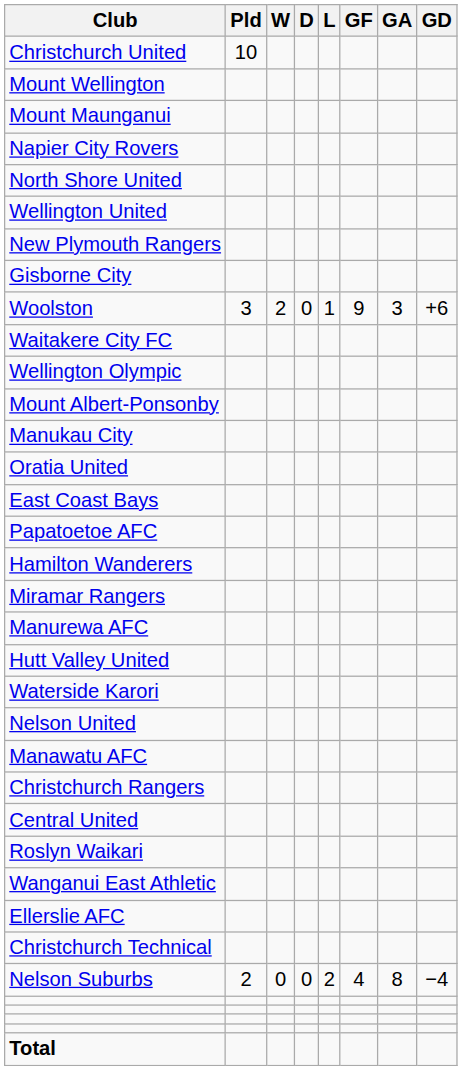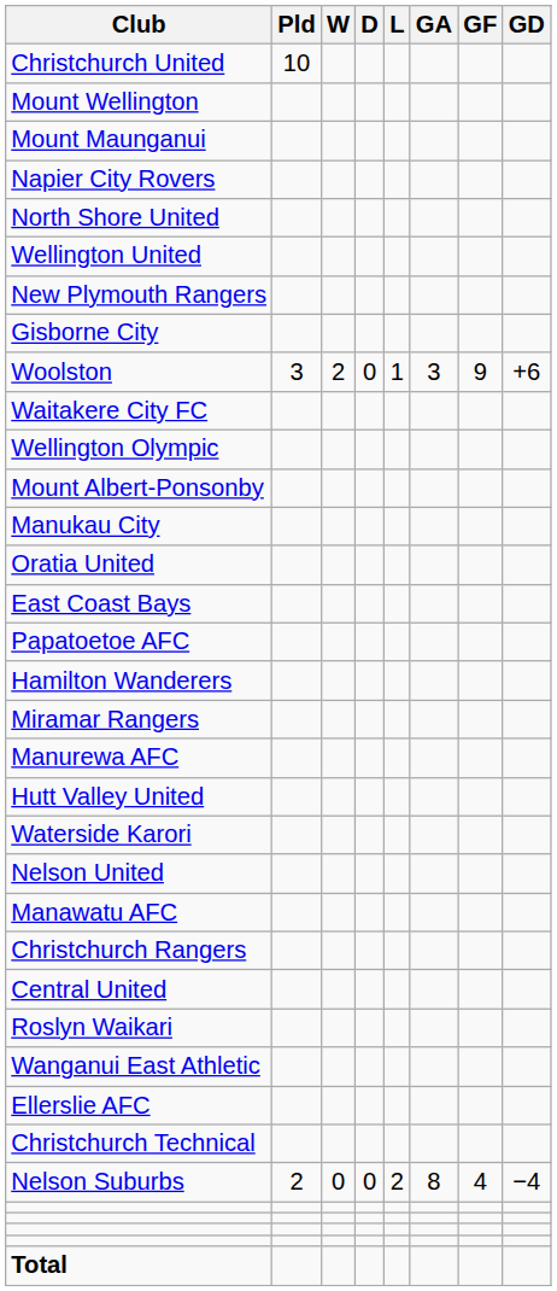 <table class="wikitable sortable" style="text-align:center;">
 <tr>
 <th>Club</th>
 <th>Pld</th>
 <th>W</th>
 <th>D</th>
 <th>L</th>
+<th>GA</th>
 <th>GF</th>
-<th>GA</th>
 <th>GD</th>
 </tr>
 <tr>
 <td style="text-align:left;"><a href='#'>Christchurch United</a></td>
 <td>10</td>
 <td></td>
 <td></td>
 <td></td>
 <td></td>
 <td></td>
 <td></td>
 </tr>
 <tr>
 <td style="text-align:left;"><a href='#'>Mount Wellington</a></td>
 <td></td>
 <td></td>
 <td></td>
 <td></td>
 <td></td>
 <td></td>
 <td></td>
 </tr>
 <tr>
 <td style="text-align:left;"><a href='#'>Mount Maunganui</a></td>
 <td></td>
 <td></td>
 <td></td>
 <td></td>
 <td></td>
 <td></td>
 <td></td>
 </tr>
 <tr>
 <td style="text-align:left;"><a href='#'>Napier City Rovers</a></td>
 <td></td>
 <td></td>
 <td></td>
 <td></td>
 <td></td>
 <td></td>
 <td></td>
 </tr>
 <tr>
 <td style="text-align:left;"><a href='#'>North Shore United</a></td>
 <td></td>
 <td></td>
 <td></td>
 <td></td>
 <td></td>
 <td></td>
 <td></td>
 </tr>
 <tr>
 <td style="text-align:left;"><a href='#'>Wellington United</a></td>
 <td></td>
 <td></td>
 <td></td>
 <td></td>
 <td></td>
 <td></td>
 <td></td>
 </tr>
 <tr>
 <td style="text-align:left;"><a href='#'>New Plymouth Rangers</a></td>
 <td></td>
 <td></td>
 <td></td>
 <td></td>
 <td></td>
 <td></td>
 <td></td>
 </tr>
 <tr>
 <td style="text-align:left;"><a href='#'>Gisborne City</a></td>
 <td></td>
 <td></td>
 <td></td>
 <td></td>
 <td></td>
 <td></td>
 <td></td>
 </tr>
 <tr>
 <td style="text-align:left;"><a href='#'>Woolston</a></td>
 <td>3</td>
 <td>2</td>
 <td>0</td>
 <td>1</td>
+<td>3</td>
 <td>9</td>
-<td>3</td>
 <td>+6</td>
 </tr>
 <tr>
 <td style="text-align:left;"><a href='#'>Waitakere City FC</a></td>
 <td></td>
 <td></td>
 <td></td>
 <td></td>
 <td></td>
 <td></td>
 <td></td>
 </tr>
 <tr>
 <td style="text-align:left;"><a href='#'>Wellington Olympic</a></td>
 <td></td>
 <td></td>
 <td></td>
 <td></td>
 <td></td>
 <td></td>
 <td></td>
 </tr>
 <tr>
 <td style="text-align:left;"><a href='#'>Mount Albert-Ponsonby</a></td>
 <td></td>
 <td></td>
 <td></td>
 <td></td>
 <td></td>
 <td></td>
 <td></td>
 </tr>
 <tr>
 <td style="text-align:left;"><a href='#'>Manukau City</a></td>
 <td></td>
 <td></td>
 <td></td>
 <td></td>
 <td></td>
 <td></td>
 <td></td>
 </tr>
 <tr>
 <td style="text-align:left;"><a href='#'>Oratia United</a></td>
 <td></td>
 <td></td>
 <td></td>
 <td></td>
 <td></td>
 <td></td>
 <td></td>
 </tr>
 <tr>
 <td style="text-align:left;"><a href='#'>East Coast Bays</a></td>
 <td></td>
 <td></td>
 <td></td>
 <td></td>
 <td></td>
 <td></td>
 <td></td>
 </tr>
 <tr>
 <td style="text-align:left;"><a href='#'>Papatoetoe AFC</a></td>
 <td></td>
 <td></td>
 <td></td>
 <td></td>
 <td></td>
 <td></td>
 <td></td>
 </tr>
 <tr>
 <td style="text-align:left;"><a href='#'>Hamilton Wanderers</a></td>
 <td></td>
 <td></td>
 <td></td>
 <td></td>
 <td></td>
 <td></td>
 <td></td>
 </tr>
 <tr>
 <td style="text-align:left;"><a href='#'>Miramar Rangers</a></td>
 <td></td>
 <td></td>
 <td></td>
 <td></td>
 <td></td>
 <td></td>
 <td></td>
 </tr>
 <tr>
 <td style="text-align:left;"><a href='#'>Manurewa AFC</a></td>
 <td></td>
 <td></td>
 <td></td>
 <td></td>
 <td></td>
 <td></td>
 <td></td>
 </tr>
 <tr>
 <td style="text-align:left;"><a href='#'>Hutt Valley United</a></td>
 <td></td>
 <td></td>
 <td></td>
 <td></td>
 <td></td>
 <td></td>
 <td></td>
 </tr>
 <tr>
 <td style="text-align:left;"><a href='#'>Waterside Karori</a></td>
 <td></td>
 <td></td>
 <td></td>
 <td></td>
 <td></td>
 <td></td>
 <td></td>
 </tr>
 <tr>
 <td style="text-align:left;"><a href='#'>Nelson United</a></td>
 <td></td>
 <td></td>
 <td></td>
 <td></td>
 <td></td>
 <td></td>
 <td></td>
 </tr>
 <tr>
 <td style="text-align:left;"><a href='#'>Manawatu AFC</a></td>
 <td></td>
 <td></td>
 <td></td>
 <td></td>
 <td></td>
 <td></td>
 <td></td>
 </tr>
 <tr>
 <td style="text-align:left;"><a href='#'>Christchurch Rangers</a></td>
 <td></td>
 <td></td>
 <td></td>
 <td></td>
 <td></td>
 <td></td>
 <td></td>
 </tr>
 <tr>
 <td style="text-align:left;"><a href='#'>Central United</a></td>
 <td></td>
 <td></td>
 <td></td>
 <td></td>
 <td></td>
 <td></td>
 <td></td>
 </tr>
 <tr>
 <td style="text-align:left;"><a href='#'>Roslyn Waikari</a></td>
 <td></td>
 <td></td>
 <td></td>
 <td></td>
 <td></td>
 <td></td>
 <td></td>
 </tr>
 <tr>
 <td style="text-align:left;"><a href='#'>Wanganui East Athletic</a></td>
 <td></td>
 <td></td>
 <td></td>
 <td></td>
 <td></td>
 <td></td>
 <td></td>
 </tr>
 <tr>
 <td style="text-align:left;"><a href='#'>Ellerslie AFC</a></td>
 <td></td>
 <td></td>
 <td></td>
 <td></td>
 <td></td>
 <td></td>
 <td></td>
 </tr>
 <tr>
 <td style="text-align:left;"><a href='#'>Christchurch Technical</a></td>
 <td></td>
 <td></td>
 <td></td>
 <td></td>
 <td></td>
 <td></td>
 <td></td>
 </tr>
 <tr>
 <td style="text-align:left;"><a href='#'>Nelson Suburbs</a></td>
 <td>2</td>
 <td>0</td>
 <td>0</td>
 <td>2</td>
+<td>8</td>
 <td>4</td>
-<td>8</td>
 <td>−4</td>
 </tr>
 <tr>
 <td></td>
 <td></td>
 <td></td>
 <td></td>
 <td></td>
 <td></td>
 <td></td>
 <td></td>
 </tr>
 <tr>
 <td></td>
 <td></td>
 <td></td>
 <td></td>
 <td></td>
 <td></td>
 <td></td>
 <td></td>
 </tr>
 <tr>
 <td></td>
 <td></td>
 <td></td>
 <td></td>
 <td></td>
 <td></td>
 <td></td>
 <td></td>
 </tr>
 <tr>
 <td></td>
 <td></td>
 <td></td>
 <td></td>
 <td></td>
 <td></td>
 <td></td>
 <td></td>
 </tr>
 <tr>
 <td style="text-align:left;"><strong>Total</strong></td>
 <td><strong></strong></td>
 <td><strong></strong></td>
 <td><strong></strong></td>
 <td><strong></strong></td>
+<td><strong> </strong></td>
 <td><strong></strong></td>
-<td><strong> </strong></td>
 <td><strong></strong></td>
 </tr>
 </table>
